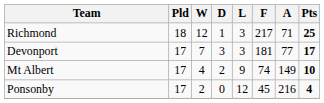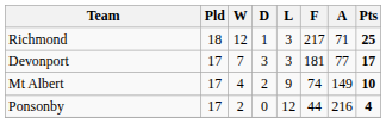 <table class="wikitable" style="text-align:center;">
 <tr>
 <th width=215>Team</th>
 <th width=20 abbr="Played">Pld</th>
 <th width=20 abbr="Won">W</th>
 <th width=20 abbr="Drawn">D</th>
 <th width=20 abbr="Lost">L</th>
 <th width=20 abbr="For">F</th>
 <th width=20 abbr="Against">A</th>
 <th width=20 abbr="Points">Pts</th>
 </tr>
 <tr>
 <td style="text-align:left;">Richmond</td>
 <td>18</td>
 <td>12</td>
 <td>1</td>
 <td>3</td>
 <td>217</td>
 <td>71</td>
 <td><strong>25</strong></td>
 </tr>
 <tr>
 <td style="text-align:left;">Devonport</td>
 <td>17</td>
 <td>7</td>
 <td>3</td>
 <td>3</td>
 <td>181</td>
 <td>77</td>
 <td><strong>17</strong></td>
 </tr>
 <tr>
 <td style="text-align:left;">Mt Albert</td>
 <td>17</td>
 <td>4</td>
 <td>2</td>
 <td>9</td>
 <td>74</td>
 <td>149</td>
 <td><strong>10</strong></td>
 </tr>
 <tr>
 <td style="text-align:left;">Ponsonby</td>
 <td>17</td>
 <td>2</td>
 <td>0</td>
 <td>12</td>
-<td>45</td>
+<td>44</td>
 <td>216</td>
 <td><strong>4</strong></td>
 </tr>
 <tr>
 </tr>
 </table>
